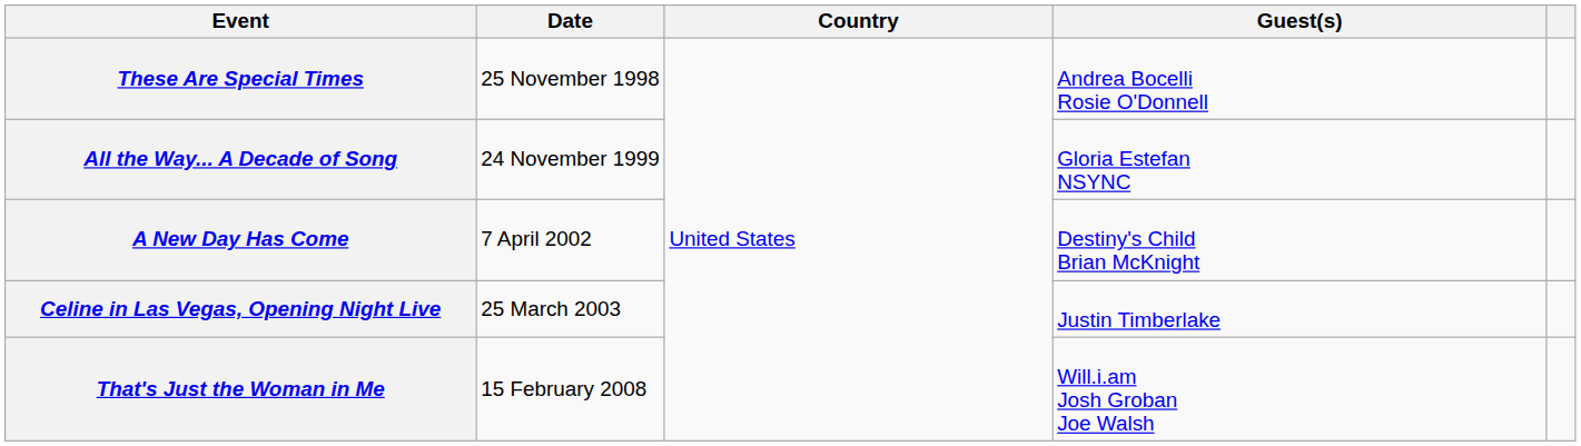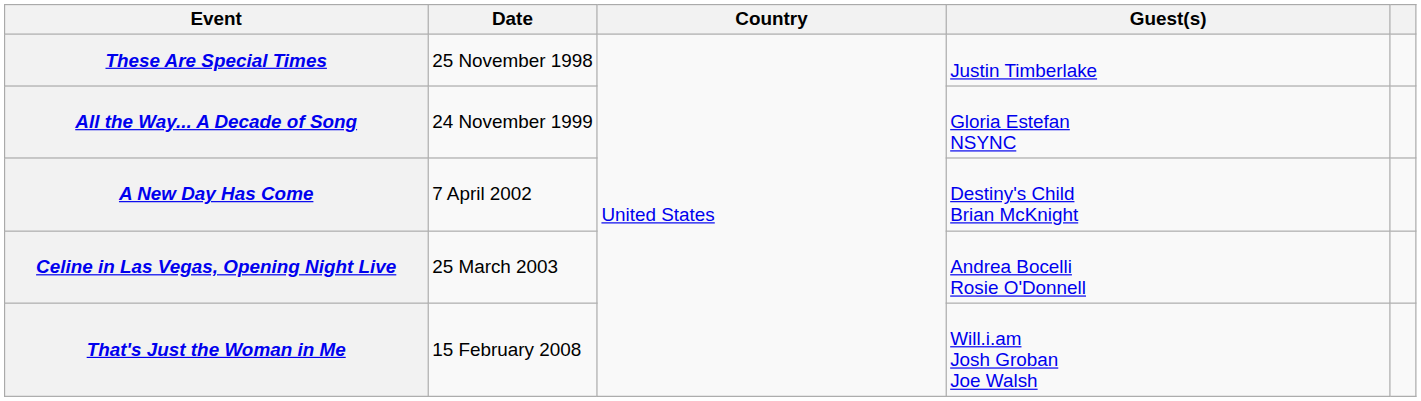 <table class="wikitable sortable plainrowheaders">
 <tr>
 <th style="width:30%;">Event</th>
 <th style="width:12%;">Date</th>
 <th>Country</th>
 <th>Guest(s)</th>
 <th scope="col" class="unsortable"></th>
 </tr>
 <tr>
 <th scope="row"><em><a href='#'>These Are Special Times</a></em></th>
 <td>25 November 1998</td>
 <td rowspan="5"><a href='#'>United States</a></td>
-<td><br><a href='#'>Andrea Bocelli</a><br><a href='#'>Rosie O'Donnell</a></td>
+<td><br><a href='#'>Justin Timberlake</a><br></td>
 <td></td>
 </tr>
 <tr>
 <th scope="row"><em><a href='#'>All the Way... A Decade of Song</a></em></th>
 <td>24 November 1999</td>
 <td><br><a href='#'>Gloria Estefan</a><br><a href='#'>NSYNC</a></td>
 <td></td>
 </tr>
 <tr>
 <th scope="row"><em><a href='#'>A New Day Has Come</a></em></th>
 <td>7 April 2002</td>
 <td><br><a href='#'>Destiny's Child</a><br><a href='#'>Brian McKnight</a></td>
 <td></td>
 </tr>
 <tr>
 <th scope="row"><em><a href='#'>Celine in Las Vegas, Opening Night Live</a></em></th>
 <td>25 March 2003</td>
-<td><br><a href='#'>Justin Timberlake</a><br></td>
+<td><br><a href='#'>Andrea Bocelli</a><br><a href='#'>Rosie O'Donnell</a></td>
 <td></td>
 </tr>
 <tr>
 <th scope="row"><em><a href='#'>That's Just the Woman in Me</a></em></th>
 <td>15 February 2008</td>
 <td><br><a href='#'>Will.i.am</a><br><a href='#'>Josh Groban</a><br><a href='#'>Joe Walsh</a></td>
 <td></td>
 </tr>
 </table>
